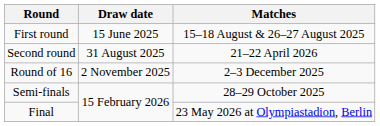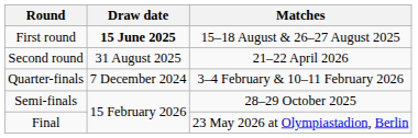 <table class="wikitable" style="text-align:center">
 <tr>
 <th>Round</th>
 <th>Draw date</th>
 <th>Matches</th>
 </tr>
 <tr>
 <td>First round</td>
-<td>15 June 2025</td>
+<td><strong>15 June 2025</strong></td>
 <td>15–18 August & 26–27 August 2025</td>
 </tr>
 <tr>
 <td>Second round</td>
 <td>31 August 2025</td>
 <td>21–22 April 2026</td>
 </tr>
 <tr>
-<td>Round of 16</td>
-<td>2 November 2025</td>
-<td>2–3 December 2025</td>
+<td>Quarter-finals</td>
+<td>7 December 2024</td>
+<td>3–4 February & 10–11 February 2026</td>
 </tr>
 <tr>
 <td>Semi-finals</td>
 <td rowspan=2>15 February 2026</td>
 <td>28–29 October 2025</td>
 </tr>
 <tr>
 <td>Final</td>
 <td>23 May 2026 at <a href='#'>Olympiastadion</a>, <a href='#'>Berlin</a></td>
 </tr>
 </table>
